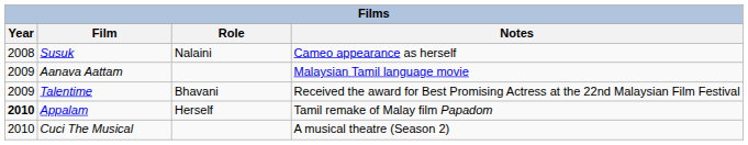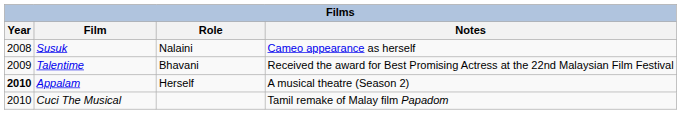 <table class="wikitable">
 <tr style="background:#ccc; text-align:center;">
 <th colspan="4" style="background: LightSteelBlue;">Films</th>
 </tr>
 <tr style="background:#ccc; text-align:center;">
 <th style="text-align:center;">Year</th>
 <th style="width:170px;">Film</th>
 <th style="width:150px;">Role</th>
 <th>Notes</th>
 </tr>
 <tr>
 <td>2008</td>
 <td><em><a href='#'>Susuk</a></em></td>
 <td>Nalaini</td>
 <td><a href='#'>Cameo appearance</a> as herself</td>
 </tr>
 <tr>
 <td>2009</td>
-<td><em>Aanava Aattam</em></td>
-<td></td>
-<td><a href='#'>Malaysian Tamil language movie</a></td>
-</tr>
-<tr>
-<td>2009</td>
 <td><em><a href='#'>Talentime</a></em></td>
 <td>Bhavani</td>
 <td>Received the award for Best Promising Actress at the 22nd Malaysian Film Festival</td>
 </tr>
 <tr>
 <td><strong>2010</strong></td>
 <td><em><a href='#'>Appalam</a></em></td>
 <td>Herself</td>
-<td>Tamil remake of Malay film <em>Papadom</em></td>
+<td>A musical theatre (Season 2)</td>
 </tr>
 <tr>
 <td>2010</td>
 <td><em>Cuci The Musical</em></td>
 <td></td>
-<td>A musical theatre (Season 2)</td>
+<td>Tamil remake of Malay film <em>Papadom</em></td>
 </tr>
 </table>
